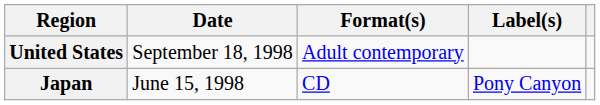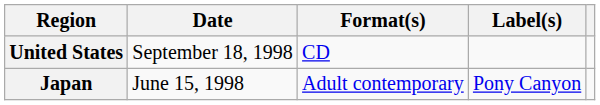 <table class="wikitable sortable plainrowheaders">
 <tr>
 <th scope="col">Region</th>
 <th scope="col">Date</th>
 <th scope="col">Format(s)</th>
 <th scope="col">Label(s)</th>
 <th scope="col"></th>
 </tr>
 <tr>
 <th scope="row">United States</th>
 <td>September 18, 1998</td>
-<td><a href='#'>Adult contemporary</a></td>
+<td><a href='#'>CD</a></td>
 <td></td>
 <td align="center"></td>
 </tr>
 <tr>
 <th scope="row">Japan</th>
 <td>June 15, 1998</td>
-<td><a href='#'>CD</a></td>
+<td><a href='#'>Adult contemporary</a></td>
 <td><a href='#'>Pony Canyon</a></td>
 <td align="center"></td>
 </tr>
 </table>
